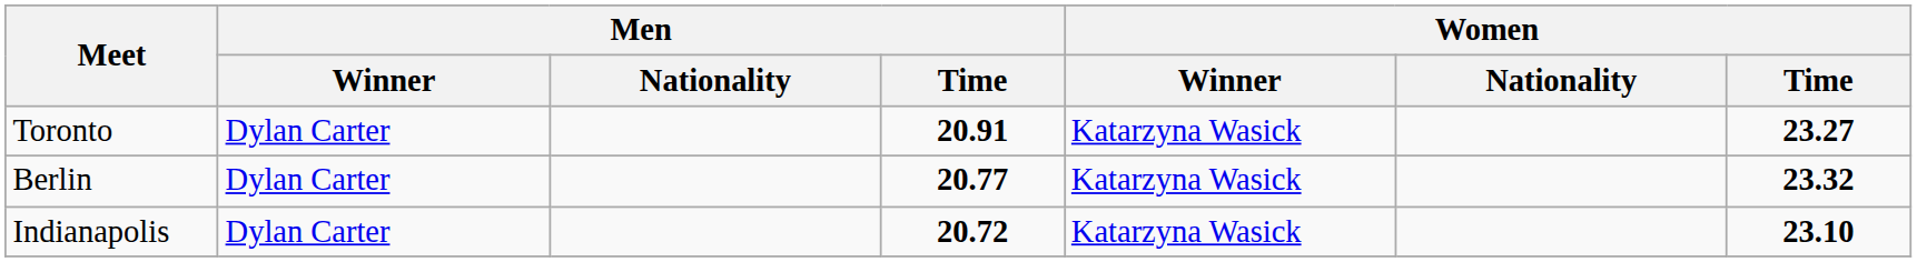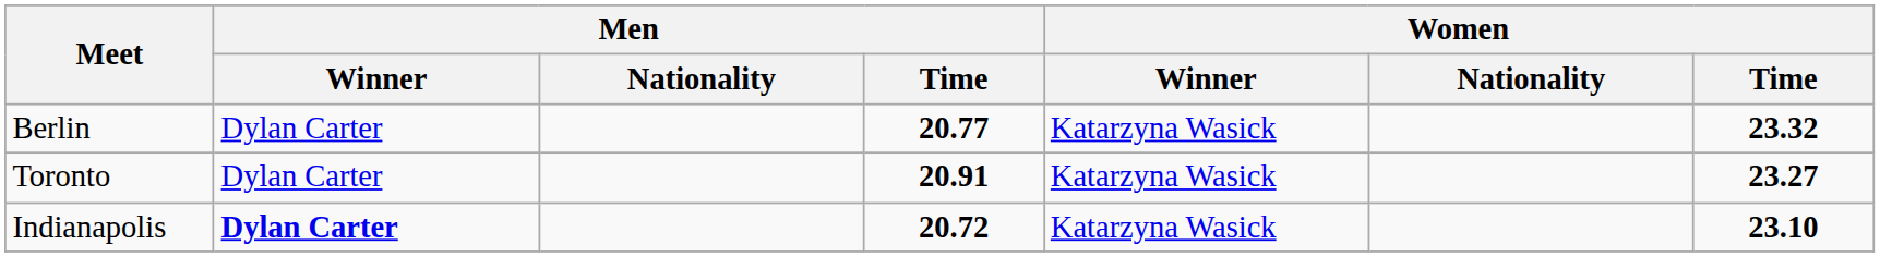 <table class="wikitable">
 <tr>
 <th width=100 rowspan=2>Meet</th>
 <th colspan=3>Men</th>
 <th colspan=3>Women</th>
 </tr>
 <tr>
 <th width=160>Winner</th>
 <th width=160>Nationality</th>
 <th width=85>Time</th>
 <th width=160>Winner</th>
 <th width=160>Nationality</th>
 <th width=85>Time</th>
 </tr>
 <tr>
+<td>Berlin</td>
+<td><a href='#'>Dylan Carter</a></td>
+<td></td>
+<td align=center><strong>20.77</strong></td>
+<td><a href='#'>Katarzyna Wasick</a></td>
+<td></td>
+<td align=center><strong>23.32</strong></td>
+</tr>
+<tr>
 <td>Toronto</td>
 <td><a href='#'>Dylan Carter</a></td>
 <td></td>
 <td align=center><strong>20.91</strong></td>
 <td><a href='#'>Katarzyna Wasick</a></td>
 <td></td>
 <td align=center><strong>23.27</strong></td>
 </tr>
 <tr>
-<td>Berlin</td>
-<td><a href='#'>Dylan Carter</a></td>
-<td></td>
-<td align=center><strong>20.77</strong></td>
-<td><a href='#'>Katarzyna Wasick</a></td>
-<td></td>
-<td align=center><strong>23.32</strong></td>
-</tr>
-<tr>
 <td>Indianapolis</td>
-<td><a href='#'>Dylan Carter</a></td>
+<td><strong><a href='#'>Dylan Carter</a></strong></td>
 <td></td>
 <td align=center><strong>20.72</strong></td>
 <td><a href='#'>Katarzyna Wasick</a></td>
 <td></td>
 <td align=center><strong>23.10</strong></td>
 </tr>
 </table>
